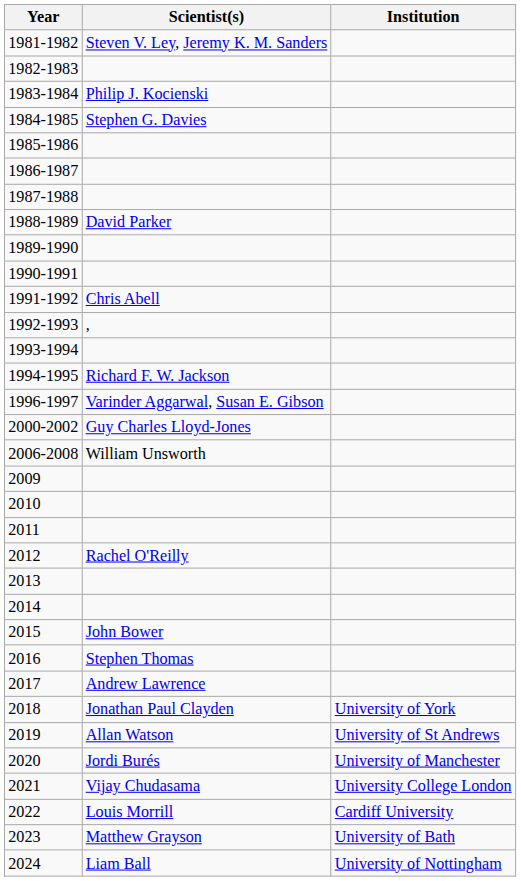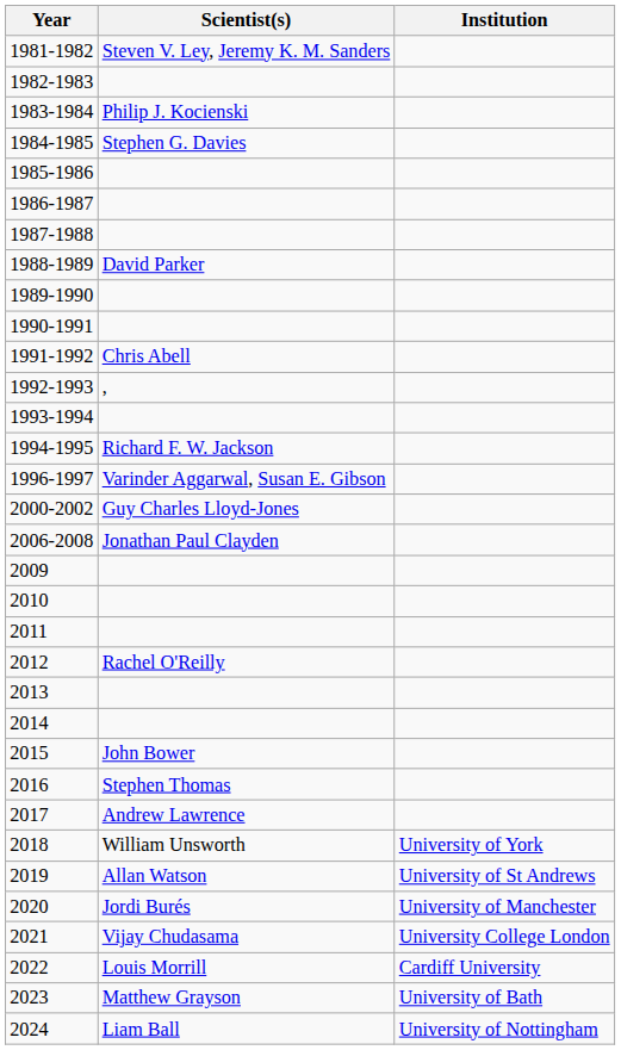 <table class="wikitable sortable">
 <tr>
 <th>Year</th>
 <th>Scientist(s)</th>
 <th>Institution</th>
 </tr>
 <tr>
 <td>1981-1982</td>
 <td><a href='#'>Steven V. Ley</a>, <a href='#'>Jeremy K. M. Sanders</a></td>
 <td></td>
 </tr>
 <tr>
 <td>1982-1983</td>
 <td></td>
 <td></td>
 </tr>
 <tr>
 <td>1983-1984</td>
 <td><a href='#'>Philip J. Kocienski</a></td>
 <td></td>
 </tr>
 <tr>
 <td>1984-1985</td>
 <td><a href='#'>Stephen G. Davies</a></td>
 <td></td>
 </tr>
 <tr>
 <td>1985-1986</td>
 <td></td>
 <td></td>
 </tr>
 <tr>
 <td>1986-1987</td>
 <td></td>
 <td></td>
 </tr>
 <tr>
 <td>1987-1988</td>
 <td></td>
 <td></td>
 </tr>
 <tr>
 <td>1988-1989</td>
 <td><a href='#'>David Parker</a></td>
 <td></td>
 </tr>
 <tr>
 <td>1989-1990</td>
 <td></td>
 <td></td>
 </tr>
 <tr>
 <td>1990-1991</td>
 <td></td>
 <td></td>
 </tr>
 <tr>
 <td>1991-1992</td>
 <td><a href='#'>Chris Abell</a></td>
 <td></td>
 </tr>
 <tr>
 <td>1992-1993</td>
 <td>, </td>
 <td></td>
 </tr>
 <tr>
 <td>1993-1994</td>
 <td></td>
 <td></td>
 </tr>
 <tr>
 <td>1994-1995</td>
 <td><a href='#'>Richard F. W. Jackson</a></td>
 <td></td>
 </tr>
 <tr>
 <td>1996-1997</td>
 <td><a href='#'>Varinder Aggarwal</a>, <a href='#'>Susan E. Gibson</a></td>
 <td></td>
 </tr>
 <tr>
 <td>2000-2002</td>
 <td><a href='#'>Guy Charles Lloyd-Jones</a></td>
 <td></td>
 </tr>
 <tr>
 <td>2006-2008</td>
-<td>William Unsworth</td>
+<td><a href='#'>Jonathan Paul Clayden</a></td>
 <td></td>
 </tr>
 <tr>
 <td>2009</td>
 <td></td>
 <td></td>
 </tr>
 <tr>
 <td>2010</td>
 <td></td>
 <td></td>
 </tr>
 <tr>
 <td>2011</td>
 <td></td>
 <td></td>
 </tr>
 <tr>
 <td>2012</td>
 <td><a href='#'>Rachel O'Reilly</a></td>
 <td></td>
 </tr>
 <tr>
 <td>2013</td>
 <td></td>
 <td></td>
 </tr>
 <tr>
 <td>2014</td>
 <td></td>
 <td></td>
 </tr>
 <tr>
 <td>2015</td>
 <td><a href='#'>John Bower</a></td>
 <td></td>
 </tr>
 <tr>
 <td>2016</td>
 <td><a href='#'>Stephen Thomas</a></td>
 <td></td>
 </tr>
 <tr>
 <td>2017</td>
 <td><a href='#'>Andrew Lawrence</a></td>
 <td></td>
 </tr>
 <tr>
 <td>2018</td>
-<td><a href='#'>Jonathan Paul Clayden</a></td>
+<td>William Unsworth</td>
 <td><a href='#'>University of York</a></td>
 </tr>
 <tr>
 <td>2019</td>
 <td><a href='#'>Allan Watson</a></td>
 <td><a href='#'>University of St Andrews</a></td>
 </tr>
 <tr>
 <td>2020</td>
 <td><a href='#'>Jordi Burés</a></td>
 <td><a href='#'>University of Manchester</a></td>
 </tr>
 <tr>
 <td>2021</td>
 <td><a href='#'>Vijay Chudasama</a></td>
 <td><a href='#'>University College London</a></td>
 </tr>
 <tr>
 <td>2022</td>
 <td><a href='#'>Louis Morrill</a></td>
 <td><a href='#'>Cardiff University</a></td>
 </tr>
 <tr>
 <td>2023</td>
 <td><a href='#'>Matthew Grayson</a></td>
 <td><a href='#'>University of Bath</a></td>
 </tr>
 <tr>
 <td>2024</td>
 <td><a href='#'>Liam Ball</a></td>
 <td><a href='#'>University of Nottingham</a></td>
 </tr>
 </table>
